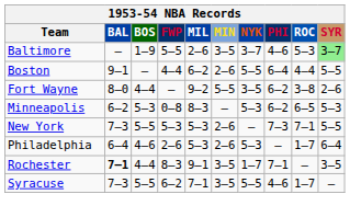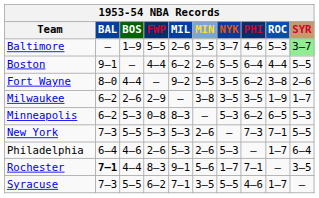 <table class="wikitable" style="font-size:95%; text-align:center;">
 <tr>
 <th colspan=10>1953-54 NBA Records</th>
 </tr>
 <tr>
 <th width=100>Team</th>
 <th style="background:#003EA4;color:#FFFFFF;width=35">BAL</th>
 <th style="background:#006400;color:#FFFFFF;width=35">BOS</th>
 <th style="background:#012F6B;color:#D40032;width=35">FWP</th>
 <th style="background:#003EA4;color:#FFFFFF;width=35">MIL</th>
 <th style="background:#7BA4DB;color:#FBE122;width=35">MIN</th>
 <th style="background:#003EA4;color:#E85109;width=35">NYK</th>
 <th style="background:#012F6B;color:#D50033;width=35">PHI</th>
 <th style="background:#0050B0;color:#FFFFFF;width=35">ROC</th>
 <th style="background:#C79968;color:#D20032;width=35">SYR</th>
 </tr>
 <tr>
 <td style="text-align:left;"><a href='#'>Baltimore</a></td>
 <td>—</td>
 <td>1–9</td>
 <td>5–5</td>
 <td>2–6</td>
 <td>3–5</td>
 <td>3–7</td>
 <td>4–6</td>
 <td>5–3</td>
 <td style="background: lightgreen;">3–7</td>
 </tr>
 <tr>
 <td style="text-align:left;"><a href='#'>Boston</a></td>
 <td>9–1</td>
 <td>—</td>
 <td>4–4</td>
 <td>6–2</td>
 <td>2–6</td>
 <td>5–5</td>
 <td>6–4</td>
 <td>4–4</td>
 <td>5–5</td>
 </tr>
 <tr>
 <td style="text-align:left;"><a href='#'>Fort Wayne</a></td>
 <td>8–0</td>
 <td>4–4</td>
 <td>—</td>
 <td>9–2</td>
 <td>5–5</td>
 <td>3–5</td>
 <td>6–2</td>
 <td>3–8</td>
 <td>2–6</td>
 </tr>
 <tr>
+<td style="text-align:left;"><a href='#'>Milwaukee</a></td>
+<td>6–2</td>
+<td>2–6</td>
+<td>2–9</td>
+<td>—</td>
+<td>3–8</td>
+<td>3–5</td>
+<td>3–5</td>
+<td>1–9</td>
+<td>1–7</td>
+</tr>
+<tr>
 <td style="text-align:left;"><a href='#'>Minneapolis</a></td>
 <td>6–2</td>
 <td>5–3</td>
 <td>0–8</td>
 <td>8–3</td>
 <td>—</td>
 <td>5–3</td>
 <td>6–2</td>
 <td>6–5</td>
 <td>5–3</td>
 </tr>
 <tr>
 <td style="text-align:left;"><a href='#'>New York</a></td>
 <td>7–3</td>
 <td>5–5</td>
 <td>5–3</td>
 <td>5–3</td>
 <td>2–6</td>
 <td>—</td>
 <td>7–3</td>
 <td>7–1</td>
 <td>5–5</td>
 </tr>
 <tr>
 <td style="text-align:left;">Philadelphia</td>
 <td>6–4</td>
 <td>4–6</td>
 <td>2–6</td>
 <td>5–3</td>
 <td>2–6</td>
 <td>5–3</td>
 <td>—</td>
 <td>1–7</td>
 <td>6–4</td>
 </tr>
 <tr>
 <td style="text-align:left;"><a href='#'>Rochester</a></td>
 <td><strong>7–1</strong></td>
 <td>4–4</td>
 <td>8–3</td>
 <td>9–1</td>
-<td>3–5</td>
+<td>5–6</td>
 <td>1–7</td>
 <td>7–1</td>
 <td>—</td>
 <td>3–5</td>
 </tr>
 <tr>
 <td style="text-align:left;"><a href='#'>Syracuse</a></td>
 <td>7–3</td>
 <td>5–5</td>
 <td>6–2</td>
 <td>7–1</td>
 <td>3–5</td>
 <td>5–5</td>
 <td>4–6</td>
 <td>1–7</td>
 <td>—</td>
 </tr>
 </table>
